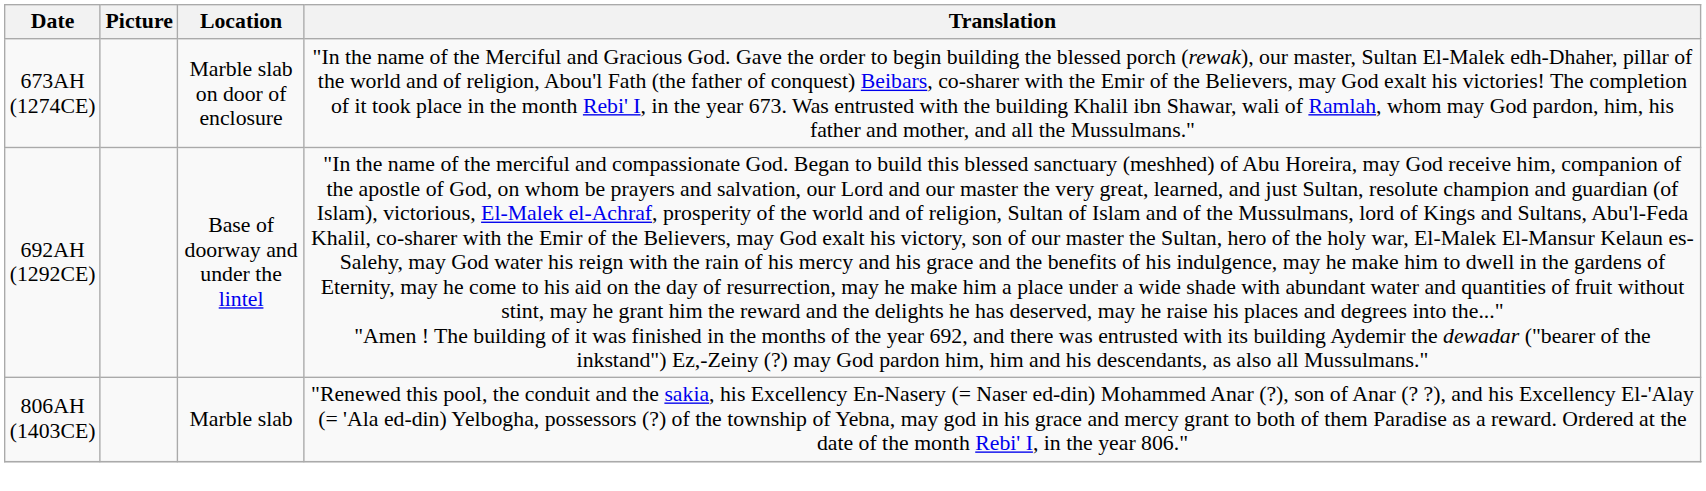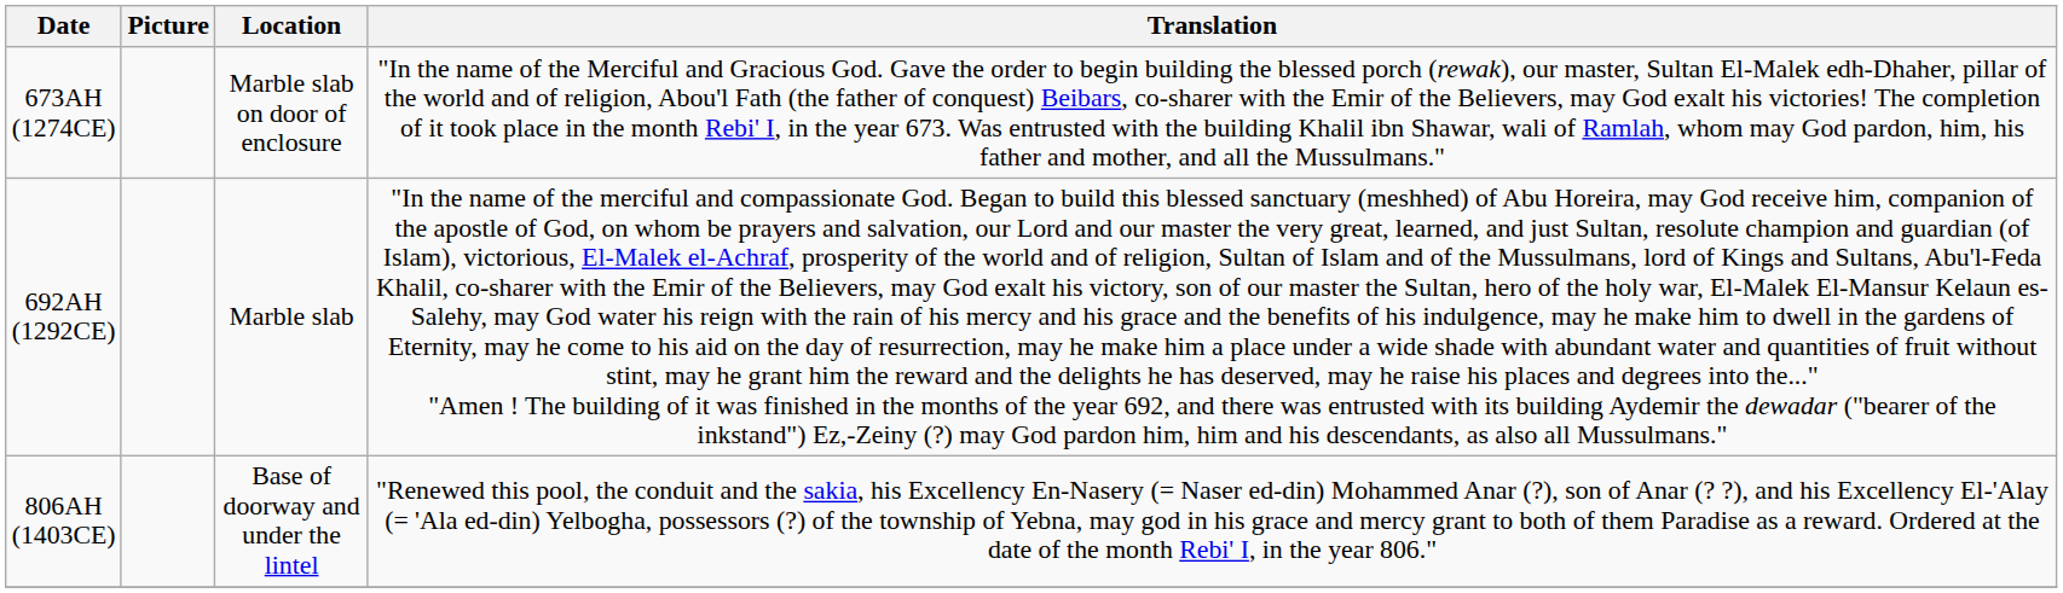 <table class="wikitable" style="text-align:center">
 <tr>
 <th>Date</th>
 <th>Picture</th>
 <th>Location</th>
 <th>Translation</th>
 </tr>
 <tr ->
 <td>673AH<br>(1274CE)</td>
 <td></td>
 <td>Marble slab on door of enclosure</td>
 <td>"In the name of the Merciful and Gracious God. Gave the order to begin building the blessed porch (<em>rewak</em>), our master, Sultan El-Malek edh-Dhaher, pillar of the world and of religion, Abou'l Fath (the father of conquest) <a href='#'>Beibars</a>, co-sharer with the Emir of the Believers, may God exalt his victories! The completion of it took place in the month <a href='#'>Rebi' I</a>, in the year 673. Was entrusted with the building Khalil ibn Shawar, wali of <a href='#'>Ramlah</a>, whom may God pardon, him, his father and mother, and all the Mussulmans."</td>
 </tr>
 <tr ->
 <td>692AH<br>(1292CE)</td>
 <td><br></td>
-<td>Base of doorway and under the <a href='#'>lintel</a></td>
+<td>Marble slab</td>
 <td>"In the name of the merciful and compassionate God. Began to build this blessed sanctuary (meshhed) of Abu Horeira, may God receive him, companion of the apostle of God, on  whom be prayers and salvation, our Lord and our master the very great, learned, and just Sultan, resolute champion and guardian (of Islam), victorious, <a href='#'>El-Malek el-Achraf</a>, prosperity of the world and of religion, Sultan of Islam and of the Mussulmans, lord of Kings and Sultans, Abu'l-Feda Khalil, co-sharer with the Emir of the Believers, may God exalt his victory, son of our master the Sultan, hero of the holy war, El-Malek El-Mansur Kelaun es-Salehy, may God water his reign with the rain of his mercy and his grace and the benefits of his indulgence, may he make him to dwell in the gardens of Eternity, may he come to his aid on the day of resurrection, may he make him a place under a wide shade with abundant water and quantities of fruit without stint, may he grant him the reward and the delights he has deserved, may he raise his places and degrees into the..."<br>"Amen ! The building of it was finished in the months of the year 692, and there was entrusted with its building Aydemir the <em>dewadar</em> ("bearer of the inkstand") Ez,-Zeiny (?) may God pardon him, him and his descendants, as also all Mussulmans."</td>
 </tr>
 <tr ->
 <td>806AH<br>(1403CE)</td>
 <td></td>
-<td>Marble slab</td>
+<td>Base of doorway and under the <a href='#'>lintel</a></td>
 <td>"Renewed this pool, the conduit and the <a href='#'>sakia</a>, his Excellency  En-Nasery (= Naser ed-din) Mohammed Anar (?), son of Anar (? ?), and his Excellency El-'Alay (= 'Ala ed-din) Yelbogha, possessors (?) of the township of Yebna, may god in his grace and mercy grant to both of them Paradise as a reward. Ordered at the date of the month <a href='#'>Rebi' I</a>, in the year 806."</td>
 </tr>
 <tr ->
 </tr>
 </table>
